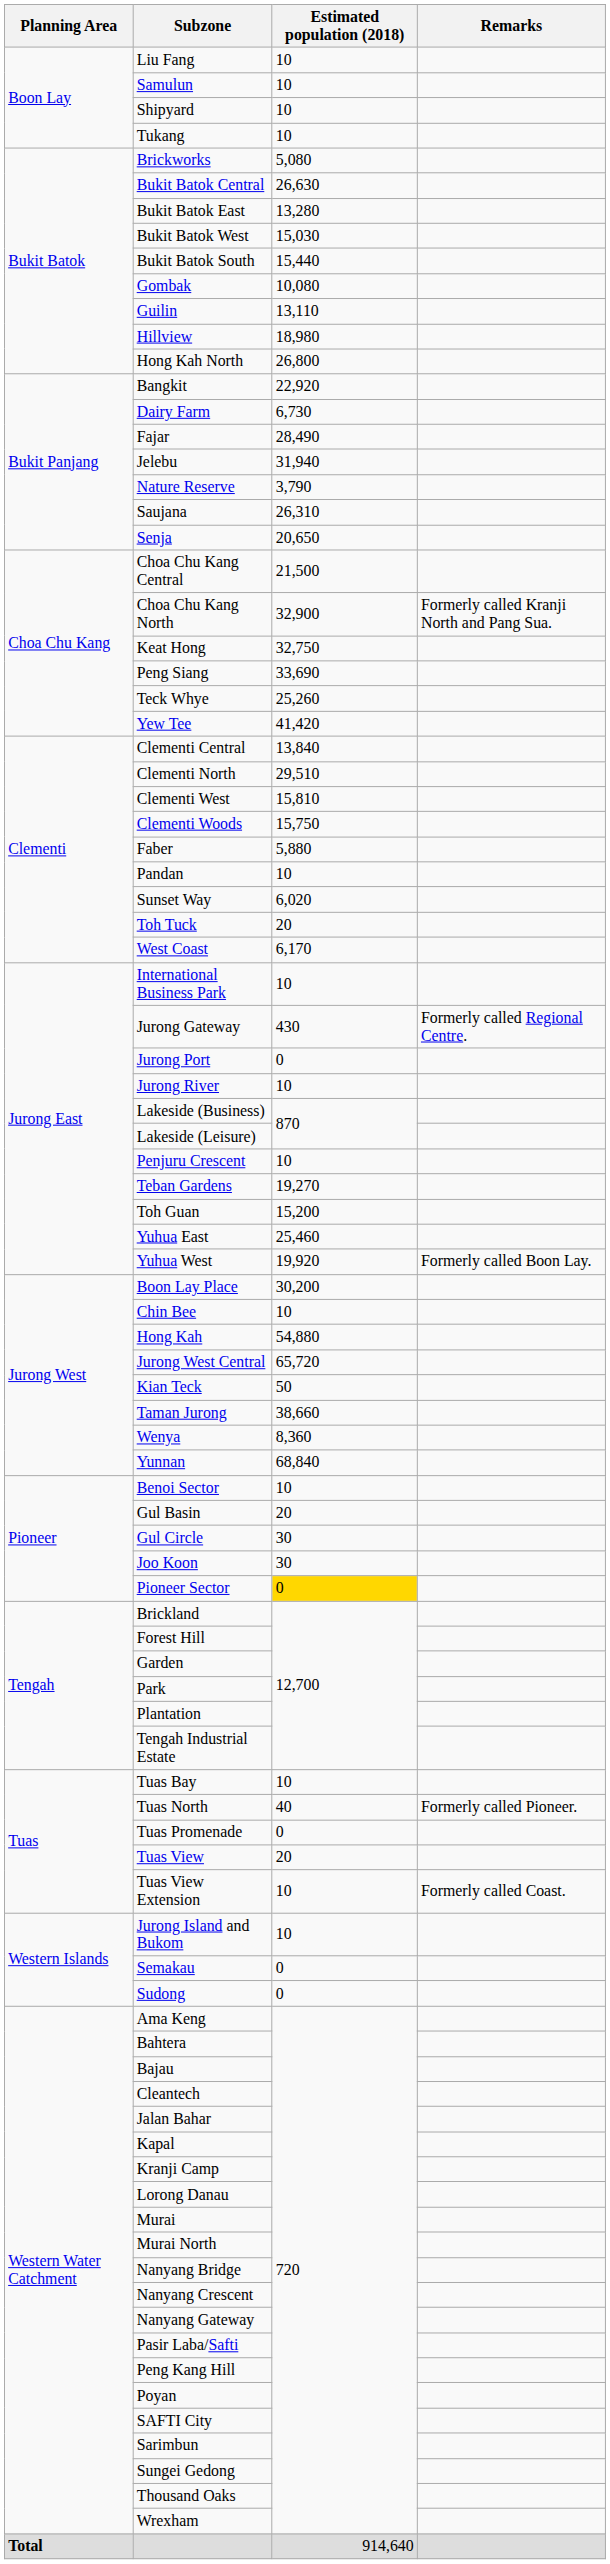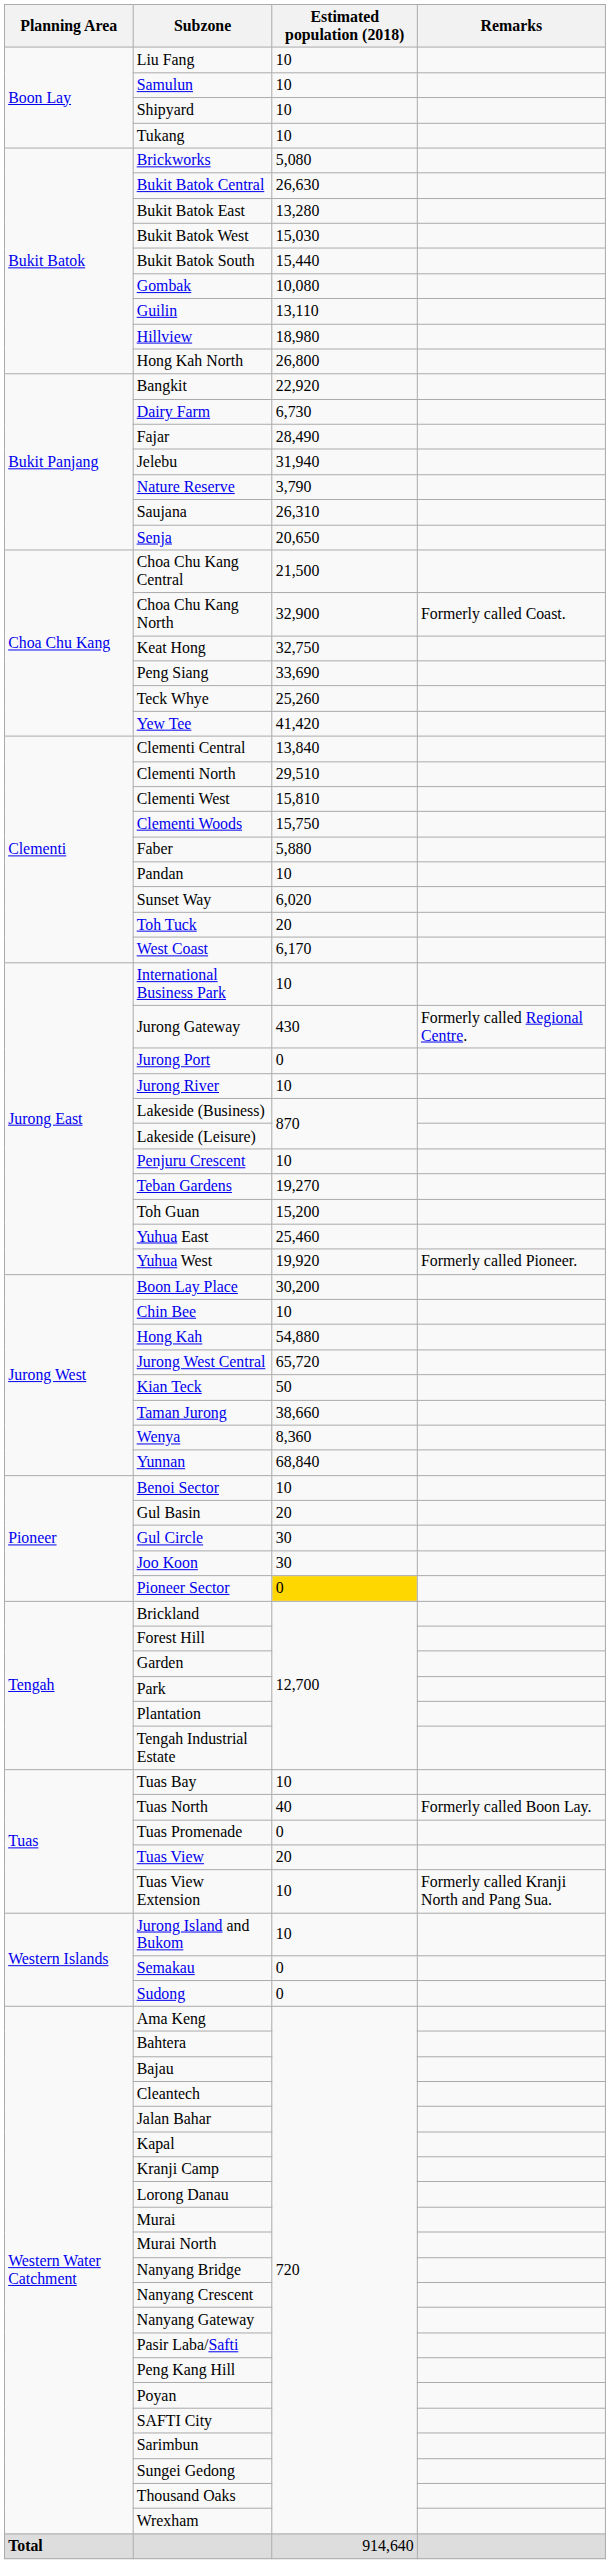 <table class="wikitable sortable">
 <tr>
 <th>Planning Area</th>
 <th>Subzone</th>
 <th>Estimated population (2018)</th>
 <th>Remarks</th>
 </tr>
 <tr>
 <td rowspan="4"><a href='#'>Boon Lay</a></td>
 <td>Liu Fang</td>
 <td>10</td>
 <td></td>
 </tr>
 <tr>
 <td><a href='#'>Samulun</a></td>
 <td>10</td>
 <td></td>
 </tr>
 <tr>
 <td>Shipyard</td>
 <td>10</td>
 <td></td>
 </tr>
 <tr>
 <td>Tukang</td>
 <td>10</td>
 <td></td>
 </tr>
 <tr>
 <td rowspan="9"><a href='#'>Bukit Batok</a></td>
 <td><a href='#'>Brickworks</a></td>
 <td>5,080</td>
 <td></td>
 </tr>
 <tr>
 <td><a href='#'>Bukit Batok Central</a></td>
 <td>26,630</td>
 <td></td>
 </tr>
 <tr>
 <td>Bukit Batok East</td>
 <td>13,280</td>
 <td></td>
 </tr>
 <tr>
 <td>Bukit Batok West</td>
 <td>15,030</td>
 <td></td>
 </tr>
 <tr>
 <td>Bukit Batok South</td>
 <td>15,440</td>
 <td></td>
 </tr>
 <tr>
 <td><a href='#'>Gombak</a></td>
 <td>10,080</td>
 <td></td>
 </tr>
 <tr>
 <td><a href='#'>Guilin</a></td>
 <td>13,110</td>
 <td></td>
 </tr>
 <tr>
 <td><a href='#'>Hillview</a></td>
 <td>18,980</td>
 <td></td>
 </tr>
 <tr>
 <td>Hong Kah North</td>
 <td>26,800</td>
 <td></td>
 </tr>
 <tr>
 <td rowspan="7"><a href='#'>Bukit Panjang</a></td>
 <td>Bangkit</td>
 <td>22,920</td>
 <td></td>
 </tr>
 <tr>
 <td><a href='#'>Dairy Farm</a></td>
 <td>6,730</td>
 <td></td>
 </tr>
 <tr>
 <td>Fajar</td>
 <td>28,490</td>
 <td></td>
 </tr>
 <tr>
 <td>Jelebu</td>
 <td>31,940</td>
 <td></td>
 </tr>
 <tr>
 <td><a href='#'>Nature Reserve</a></td>
 <td>3,790</td>
 <td></td>
 </tr>
 <tr>
 <td>Saujana</td>
 <td>26,310</td>
 <td></td>
 </tr>
 <tr>
 <td><a href='#'>Senja</a></td>
 <td>20,650</td>
 <td></td>
 </tr>
 <tr>
 <td rowspan="6"><a href='#'>Choa Chu Kang</a></td>
 <td>Choa Chu Kang Central</td>
 <td>21,500</td>
 <td></td>
 </tr>
 <tr>
 <td>Choa Chu Kang North</td>
 <td>32,900</td>
-<td>Formerly called Kranji North and Pang Sua.</td>
+<td>Formerly called Coast.</td>
 </tr>
 <tr>
 <td>Keat Hong</td>
 <td>32,750</td>
 <td></td>
 </tr>
 <tr>
 <td>Peng Siang</td>
 <td>33,690</td>
 <td></td>
 </tr>
 <tr>
 <td>Teck Whye</td>
 <td>25,260</td>
 <td></td>
 </tr>
 <tr>
 <td><a href='#'>Yew Tee</a></td>
 <td>41,420</td>
 <td></td>
 </tr>
 <tr>
 <td rowspan="9"><a href='#'>Clementi</a></td>
 <td>Clementi Central</td>
 <td>13,840</td>
 <td></td>
 </tr>
 <tr>
 <td>Clementi North</td>
 <td>29,510</td>
 <td></td>
 </tr>
 <tr>
 <td>Clementi West</td>
 <td>15,810</td>
 <td></td>
 </tr>
 <tr>
 <td><a href='#'>Clementi Woods</a></td>
 <td>15,750</td>
 <td></td>
 </tr>
 <tr>
 <td>Faber</td>
 <td>5,880</td>
 <td></td>
 </tr>
 <tr>
 <td>Pandan</td>
 <td>10</td>
 <td></td>
 </tr>
 <tr>
 <td>Sunset Way</td>
 <td>6,020</td>
 <td></td>
 </tr>
 <tr>
 <td><a href='#'>Toh Tuck</a></td>
 <td>20</td>
 <td></td>
 </tr>
 <tr>
 <td><a href='#'>West Coast</a></td>
 <td>6,170</td>
 <td></td>
 </tr>
 <tr>
 <td rowspan="11"><a href='#'>Jurong East</a></td>
 <td><a href='#'>International Business Park</a></td>
 <td>10</td>
 <td></td>
 </tr>
 <tr>
 <td>Jurong Gateway</td>
 <td>430</td>
 <td>Formerly called <a href='#'>Regional Centre</a>.</td>
 </tr>
 <tr>
 <td><a href='#'>Jurong Port</a></td>
 <td>0</td>
 <td></td>
 </tr>
 <tr>
 <td><a href='#'>Jurong River</a></td>
 <td>10</td>
 <td></td>
 </tr>
 <tr>
 <td>Lakeside (Business)</td>
 <td rowspan="2">870</td>
 <td></td>
 </tr>
 <tr>
 <td>Lakeside (Leisure)</td>
 <td></td>
 </tr>
 <tr>
 <td><a href='#'>Penjuru Crescent</a></td>
 <td>10</td>
 <td></td>
 </tr>
 <tr>
 <td><a href='#'>Teban Gardens</a></td>
 <td>19,270</td>
 <td></td>
 </tr>
 <tr>
 <td>Toh Guan</td>
 <td>15,200</td>
 <td></td>
 </tr>
 <tr>
 <td><a href='#'>Yuhua</a> East</td>
 <td>25,460</td>
 <td></td>
 </tr>
 <tr>
 <td><a href='#'>Yuhua</a> West</td>
 <td>19,920</td>
-<td>Formerly called Boon Lay.</td>
+<td>Formerly called Pioneer.</td>
 </tr>
 <tr>
 <td rowspan="8"><a href='#'>Jurong West</a></td>
 <td><a href='#'>Boon Lay Place</a></td>
 <td>30,200</td>
 <td></td>
 </tr>
 <tr>
 <td><a href='#'>Chin Bee</a></td>
 <td>10</td>
 <td></td>
 </tr>
 <tr>
 <td><a href='#'>Hong Kah</a></td>
 <td>54,880</td>
 <td></td>
 </tr>
 <tr>
 <td><a href='#'>Jurong West Central</a></td>
 <td>65,720</td>
 <td></td>
 </tr>
 <tr>
 <td><a href='#'>Kian Teck</a></td>
 <td>50</td>
 <td></td>
 </tr>
 <tr>
 <td><a href='#'>Taman Jurong</a></td>
 <td>38,660</td>
 <td></td>
 </tr>
 <tr>
 <td><a href='#'>Wenya</a></td>
 <td>8,360</td>
 <td></td>
 </tr>
 <tr>
 <td><a href='#'>Yunnan</a></td>
 <td>68,840</td>
 <td></td>
 </tr>
 <tr>
 <td rowspan="5"><a href='#'>Pioneer</a></td>
 <td><a href='#'>Benoi Sector</a></td>
 <td>10</td>
 <td></td>
 </tr>
 <tr>
 <td>Gul Basin</td>
 <td>20</td>
 <td></td>
 </tr>
 <tr>
 <td><a href='#'>Gul Circle</a></td>
 <td>30</td>
 <td></td>
 </tr>
 <tr>
 <td><a href='#'>Joo Koon</a></td>
 <td>30</td>
 <td></td>
 </tr>
 <tr>
 <td><a href='#'>Pioneer Sector</a></td>
 <td style="background: gold;">0</td>
 <td></td>
 </tr>
 <tr>
 <td rowspan="6"><a href='#'>Tengah</a></td>
 <td>Brickland</td>
 <td rowspan="6">12,700</td>
 <td></td>
 </tr>
 <tr>
 <td>Forest Hill</td>
 <td></td>
 </tr>
 <tr>
 <td>Garden</td>
 <td></td>
 </tr>
 <tr>
 <td>Park</td>
 <td></td>
 </tr>
 <tr>
 <td>Plantation</td>
 <td></td>
 </tr>
 <tr>
 <td>Tengah Industrial Estate</td>
 <td></td>
 </tr>
 <tr>
 <td rowspan="5"><a href='#'>Tuas</a></td>
 <td>Tuas Bay</td>
 <td>10</td>
 <td></td>
 </tr>
 <tr>
 <td>Tuas North</td>
 <td>40</td>
-<td>Formerly called Pioneer.</td>
+<td>Formerly called Boon Lay.</td>
 </tr>
 <tr>
 <td>Tuas Promenade</td>
 <td>0</td>
 <td></td>
 </tr>
 <tr>
 <td><a href='#'>Tuas View</a></td>
 <td>20</td>
 <td></td>
 </tr>
 <tr>
 <td>Tuas View Extension</td>
 <td>10</td>
-<td>Formerly called Coast.</td>
+<td>Formerly called Kranji North and Pang Sua.</td>
 </tr>
 <tr>
 <td rowspan="3"><a href='#'>Western Islands</a></td>
 <td><a href='#'>Jurong Island</a> and <a href='#'>Bukom</a></td>
 <td>10</td>
 <td></td>
 </tr>
 <tr>
 <td><a href='#'>Semakau</a></td>
 <td>0</td>
 <td></td>
 </tr>
 <tr>
 <td><a href='#'>Sudong</a></td>
 <td>0</td>
 <td></td>
 </tr>
 <tr>
 <td rowspan="21"><a href='#'>Western Water Catchment</a></td>
 <td>Ama Keng</td>
 <td rowspan="21">720</td>
 <td></td>
 </tr>
 <tr>
 <td>Bahtera</td>
 <td></td>
 </tr>
 <tr>
 <td>Bajau</td>
 <td></td>
 </tr>
 <tr>
 <td>Cleantech</td>
 <td></td>
 </tr>
 <tr>
 <td>Jalan Bahar</td>
 <td></td>
 </tr>
 <tr>
 <td>Kapal</td>
 <td></td>
 </tr>
 <tr>
 <td>Kranji Camp</td>
 <td></td>
 </tr>
 <tr>
 <td>Lorong Danau</td>
 <td></td>
 </tr>
 <tr>
 <td>Murai</td>
 <td></td>
 </tr>
 <tr>
 <td>Murai North</td>
 <td></td>
 </tr>
 <tr>
 <td>Nanyang Bridge</td>
 <td></td>
 </tr>
 <tr>
 <td>Nanyang Crescent</td>
 <td></td>
 </tr>
 <tr>
 <td>Nanyang Gateway</td>
 <td></td>
 </tr>
 <tr>
 <td>Pasir Laba/<a href='#'>Safti</a></td>
 <td></td>
 </tr>
 <tr>
 <td>Peng Kang Hill</td>
 <td></td>
 </tr>
 <tr>
 <td>Poyan</td>
 <td></td>
 </tr>
 <tr>
 <td>SAFTI City</td>
 <td></td>
 </tr>
 <tr>
 <td>Sarimbun</td>
 <td></td>
 </tr>
 <tr>
 <td>Sungei Gedong</td>
 <td></td>
 </tr>
 <tr>
 <td>Thousand Oaks</td>
 <td></td>
 </tr>
 <tr>
 <td>Wrexham</td>
 <td></td>
 </tr>
 <tr style="background: #DDDDDD;" class="sortbottom">
 <td><strong>Total</strong></td>
 <td></td>
 <td align="right">914,640</td>
 <td></td>
 </tr>
 </table>
